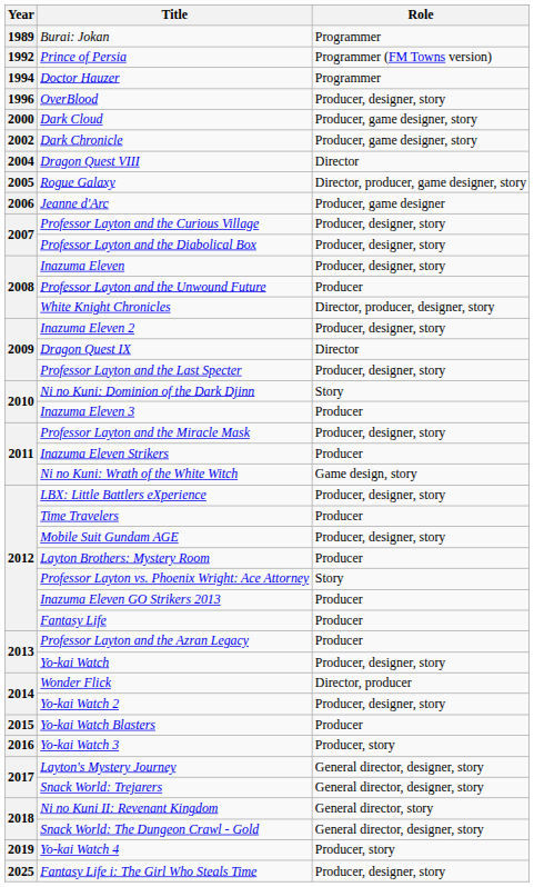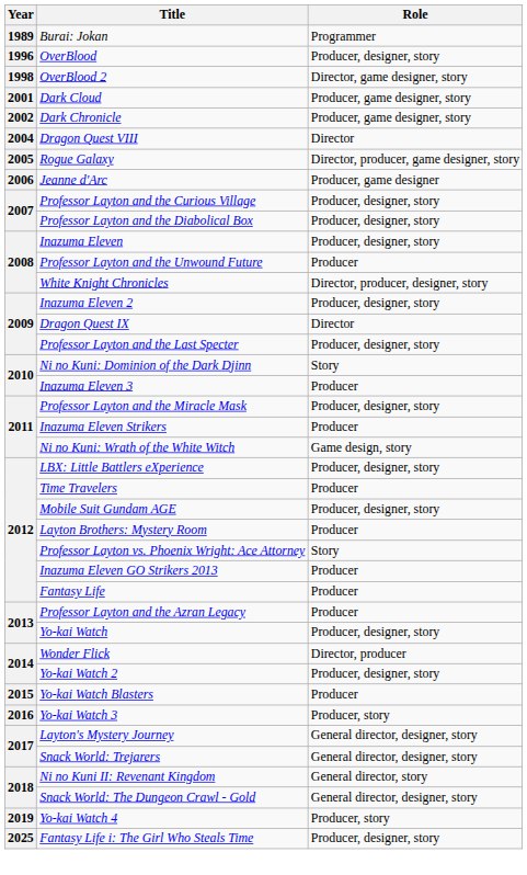 <table class="wikitable sortable" width="auto">
 <tr>
 <th scope="col">Year</th>
 <th scope="col">Title</th>
 <th scope="col">Role</th>
 </tr>
 <tr>
 <th scope=rowgroup>1989</th>
 <td><em>Burai: Jokan</em></td>
 <td>Programmer</td>
 </tr>
 <tr>
-<th scope=rowgroup>1992</th>
-<td><em><a href='#'>Prince of Persia</a></em></td>
-<td>Programmer (<a href='#'>FM Towns</a> version)</td>
-</tr>
-<tr>
-<th scope=rowgroup>1994</th>
-<td><em><a href='#'>Doctor Hauzer</a></em></td>
-<td>Programmer</td>
-</tr>
-<tr>
 <th scope=rowgroup>1996</th>
 <td><em><a href='#'>OverBlood</a></em></td>
 <td>Producer, designer, story</td>
 </tr>
 <tr>
-<th scope=rowgroup>2000</th>
+<th scope=rowgroup>1998</th>
+<td><em><a href='#'>OverBlood 2</a></em></td>
+<td>Director, game designer, story</td>
+</tr>
+<tr>
+<th scope=rowgroup>2001</th>
 <td><em><a href='#'>Dark Cloud</a></em></td>
 <td>Producer, game designer, story</td>
 </tr>
 <tr>
 <th scope=rowgroup>2002</th>
 <td><em><a href='#'>Dark Chronicle</a></em></td>
 <td>Producer, game designer, story</td>
 </tr>
 <tr>
 <th scope=rowgroup>2004</th>
 <td><em><a href='#'>Dragon Quest VIII</a></em></td>
 <td>Director</td>
 </tr>
 <tr>
 <th scope=rowgroup>2005</th>
 <td><em><a href='#'>Rogue Galaxy</a></em></td>
 <td>Director, producer, game designer, story</td>
 </tr>
 <tr>
 <th scope=rowgroup>2006</th>
 <td><em><a href='#'>Jeanne d'Arc</a></em></td>
 <td>Producer, game designer</td>
 </tr>
 <tr>
 <th scope=rowgroup rowspan="2">2007</th>
 <td><em><a href='#'>Professor Layton and the Curious Village</a></em></td>
 <td>Producer, designer, story</td>
 </tr>
 <tr>
 <td><em><a href='#'>Professor Layton and the Diabolical Box</a></em></td>
 <td>Producer, designer, story</td>
 </tr>
 <tr>
 <th scope=rowgroup rowspan="3">2008</th>
 <td><em><a href='#'>Inazuma Eleven</a></em></td>
 <td>Producer, designer, story</td>
 </tr>
 <tr>
 <td><em><a href='#'>Professor Layton and the Unwound Future</a></em></td>
 <td>Producer</td>
 </tr>
 <tr>
 <td><em><a href='#'>White Knight Chronicles</a></em></td>
 <td>Director, producer, designer, story</td>
 </tr>
 <tr>
 <th scope=rowgroup rowspan="3">2009</th>
 <td><em><a href='#'>Inazuma Eleven 2</a></em></td>
 <td>Producer, designer, story</td>
 </tr>
 <tr>
 <td><em><a href='#'>Dragon Quest IX</a></em></td>
 <td>Director</td>
 </tr>
 <tr>
 <td><em><a href='#'>Professor Layton and the Last Specter</a></em></td>
 <td>Producer, designer, story</td>
 </tr>
 <tr>
 <th scope=rowgroup rowspan="2">2010</th>
 <td><em><a href='#'>Ni no Kuni: Dominion of the Dark Djinn</a></em></td>
 <td>Story</td>
 </tr>
 <tr>
 <td><em><a href='#'>Inazuma Eleven 3</a></em></td>
 <td>Producer</td>
 </tr>
 <tr>
 <th scope=rowgroup rowspan="3">2011</th>
 <td><em><a href='#'>Professor Layton and the Miracle Mask</a></em></td>
 <td>Producer, designer, story</td>
 </tr>
 <tr>
 <td><em><a href='#'>Inazuma Eleven Strikers</a></em></td>
 <td>Producer</td>
 </tr>
 <tr>
 <td><em><a href='#'>Ni no Kuni: Wrath of the White Witch</a></em></td>
 <td>Game design, story</td>
 </tr>
 <tr>
 <th scope=rowgroup rowspan="7">2012</th>
 <td><em><a href='#'>LBX: Little Battlers eXperience</a></em></td>
 <td>Producer, designer, story</td>
 </tr>
 <tr>
 <td><em><a href='#'>Time Travelers</a></em></td>
 <td>Producer</td>
 </tr>
 <tr>
 <td><em><a href='#'>Mobile Suit Gundam AGE</a></em></td>
 <td>Producer, designer, story</td>
 </tr>
 <tr>
 <td><em><a href='#'>Layton Brothers: Mystery Room</a></em></td>
 <td>Producer</td>
 </tr>
 <tr>
 <td><em><a href='#'>Professor Layton vs. Phoenix Wright: Ace Attorney</a></em></td>
 <td>Story</td>
 </tr>
 <tr>
 <td><em><a href='#'>Inazuma Eleven GO Strikers 2013</a></em></td>
 <td>Producer</td>
 </tr>
 <tr>
 <td><em><a href='#'>Fantasy Life</a></em></td>
 <td>Producer</td>
 </tr>
 <tr>
 <th scope=rowgroup rowspan="2">2013</th>
 <td><em><a href='#'>Professor Layton and the Azran Legacy</a></em></td>
 <td>Producer</td>
 </tr>
 <tr>
 <td><em><a href='#'>Yo-kai Watch</a></em></td>
 <td>Producer, designer, story</td>
 </tr>
 <tr>
 <th scope=rowgroup rowspan="2">2014</th>
 <td><em><a href='#'>Wonder Flick</a></em></td>
 <td>Director, producer</td>
 </tr>
 <tr>
 <td><em><a href='#'>Yo-kai Watch 2</a></em></td>
 <td>Producer, designer, story</td>
 </tr>
 <tr>
 <th scope=rowgroup>2015</th>
 <td><em><a href='#'>Yo-kai Watch Blasters</a></em></td>
 <td>Producer</td>
 </tr>
 <tr>
 <th scope=rowgroup>2016</th>
 <td><em><a href='#'>Yo-kai Watch 3</a></em></td>
 <td>Producer, story</td>
 </tr>
 <tr>
 <th scope=rowgroup rowspan="2">2017</th>
 <td><em><a href='#'>Layton's Mystery Journey</a></em></td>
 <td>General director, designer, story</td>
 </tr>
 <tr>
 <td><em><a href='#'>Snack World: Trejarers</a></em></td>
 <td>General director, designer, story</td>
 </tr>
 <tr>
 <th scope=rowgroup rowspan="2">2018</th>
 <td><em><a href='#'>Ni no Kuni II: Revenant Kingdom</a></em></td>
 <td>General director, story</td>
 </tr>
 <tr>
 <td><em><a href='#'>Snack World: The Dungeon Crawl - Gold</a></em></td>
 <td>General director, designer, story</td>
 </tr>
 <tr>
 <th scope=rowgroup>2019</th>
 <td><em><a href='#'>Yo-kai Watch 4</a></em></td>
 <td>Producer, story</td>
 </tr>
 <tr>
 <th>2025</th>
 <td><em><a href='#'>Fantasy Life i: The Girl Who Steals Time</a></em></td>
 <td>Producer, designer, story</td>
 </tr>
 </table>
